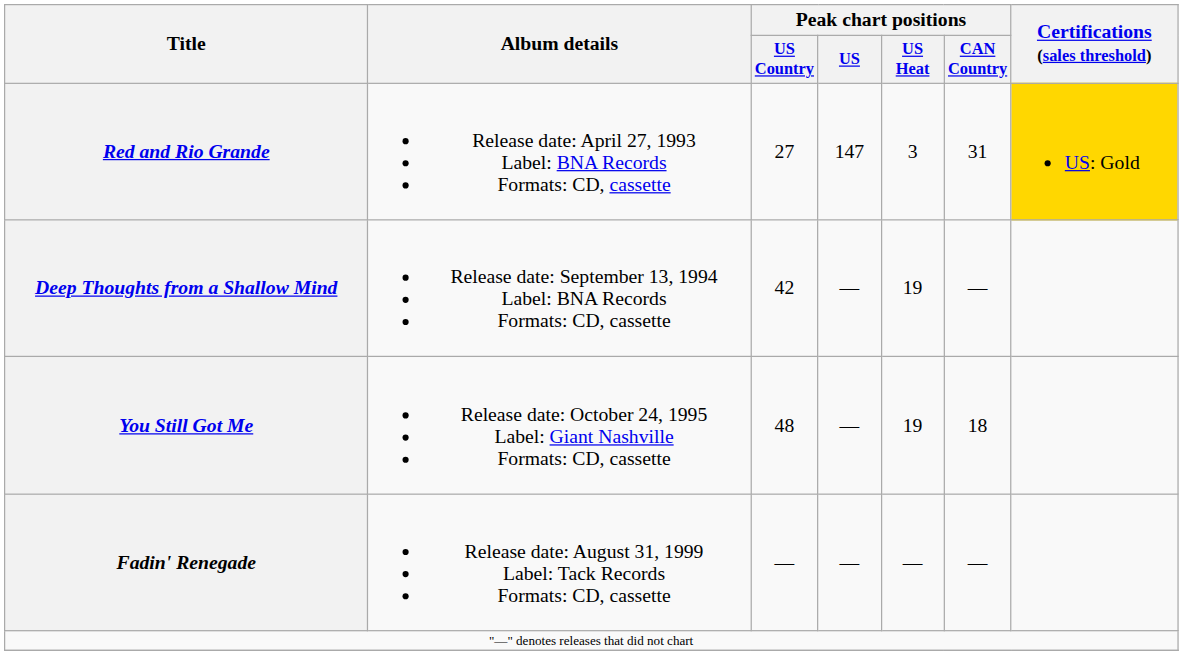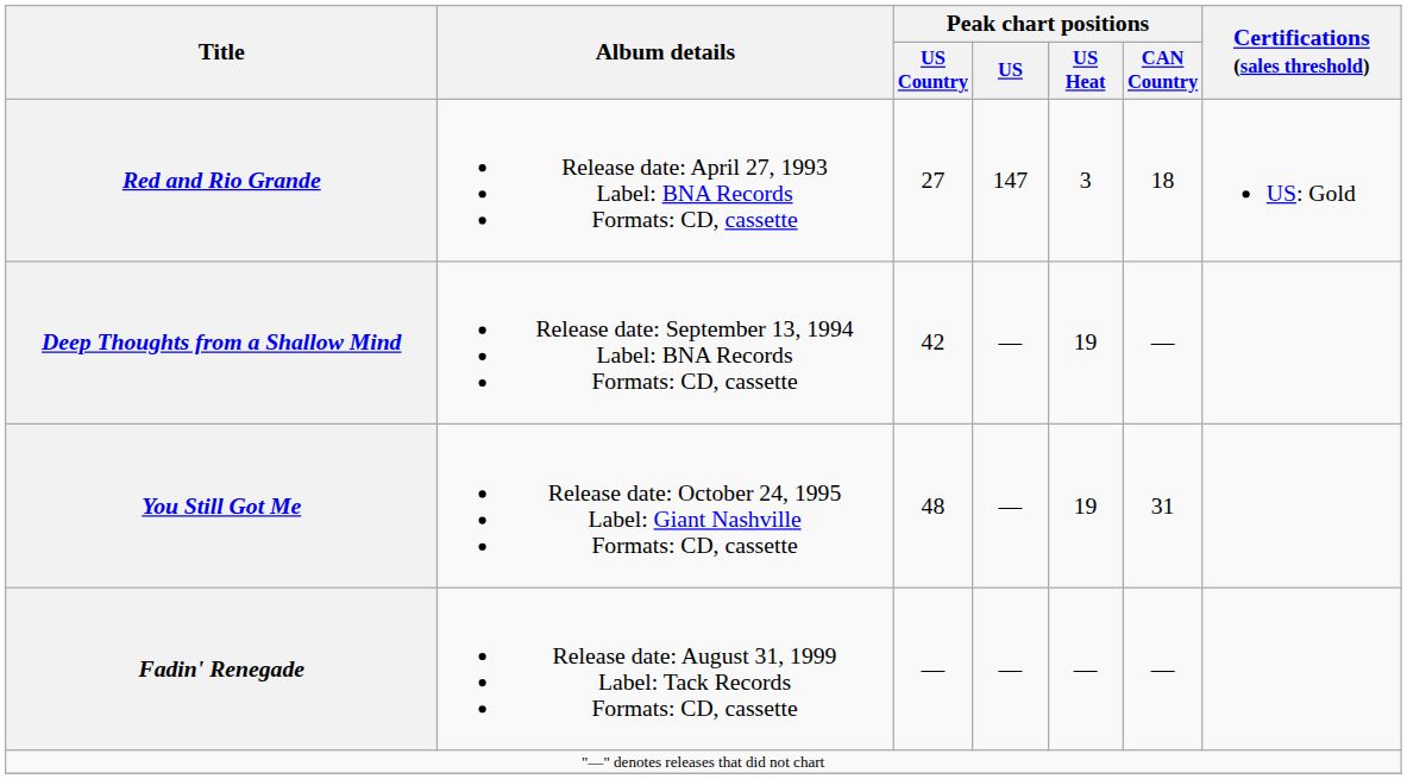 <table class="wikitable plainrowheaders" style="text-align:center;">
 <tr>
 <th rowspan="2" style="width:18em;">Title</th>
 <th rowspan="2" style="width:19em;">Album details</th>
 <th colspan="4">Peak chart positions</th>
 <th rowspan="2" style="width:8em;"><a href='#'>Certifications</a><br><small>(<a href='#'>sales threshold</a>)</small></th>
 </tr>
 <tr style="font-size:smaller;">
 <th width="45"><a href='#'>US Country</a><br></th>
 <th width="45"><a href='#'>US</a><br></th>
 <th width="45"><a href='#'>US<br>Heat</a><br></th>
 <th width="45"><a href='#'>CAN Country</a><br></th>
 </tr>
 <tr>
 <th scope="row"><em><a href='#'>Red and Rio Grande</a></em></th>
 <td><br><ul><li>Release date: April 27, 1993</li><li>Label: <a href='#'>BNA Records</a></li><li>Formats: CD, <a href='#'>cassette</a></li></ul></td>
 <td>27</td>
 <td>147</td>
 <td>3</td>
-<td>31</td>
-<td align="left" style="background: gold;"><br><ul><li><a href='#'>US</a>: Gold</li></ul></td>
+<td>18</td>
+<td align="left"><br><ul><li><a href='#'>US</a>: Gold</li></ul></td>
 </tr>
 <tr>
 <th scope="row"><em><a href='#'>Deep Thoughts from a Shallow Mind</a></em></th>
 <td><br><ul><li>Release date: September 13, 1994</li><li>Label: BNA Records</li><li>Formats: CD, cassette</li></ul></td>
 <td>42</td>
 <td>—</td>
 <td>19</td>
 <td>—</td>
 <td></td>
 </tr>
 <tr>
 <th scope="row"><em><a href='#'>You Still Got Me</a></em></th>
 <td><br><ul><li>Release date: October 24, 1995</li><li>Label: <a href='#'>Giant Nashville</a></li><li>Formats: CD, cassette</li></ul></td>
 <td>48</td>
 <td>—</td>
 <td>19</td>
-<td>18</td>
+<td>31</td>
 <td></td>
 </tr>
 <tr>
 <th scope="row"><em>Fadin' Renegade</em></th>
 <td><br><ul><li>Release date: August 31, 1999</li><li>Label: Tack Records</li><li>Formats: CD, cassette</li></ul></td>
 <td>—</td>
 <td>—</td>
 <td>—</td>
 <td>—</td>
 <td></td>
 </tr>
 <tr>
 <td colspan="10" style="font-size:8pt">"—" denotes releases that did not chart</td>
 </tr>
 <tr>
 </tr>
 </table>
